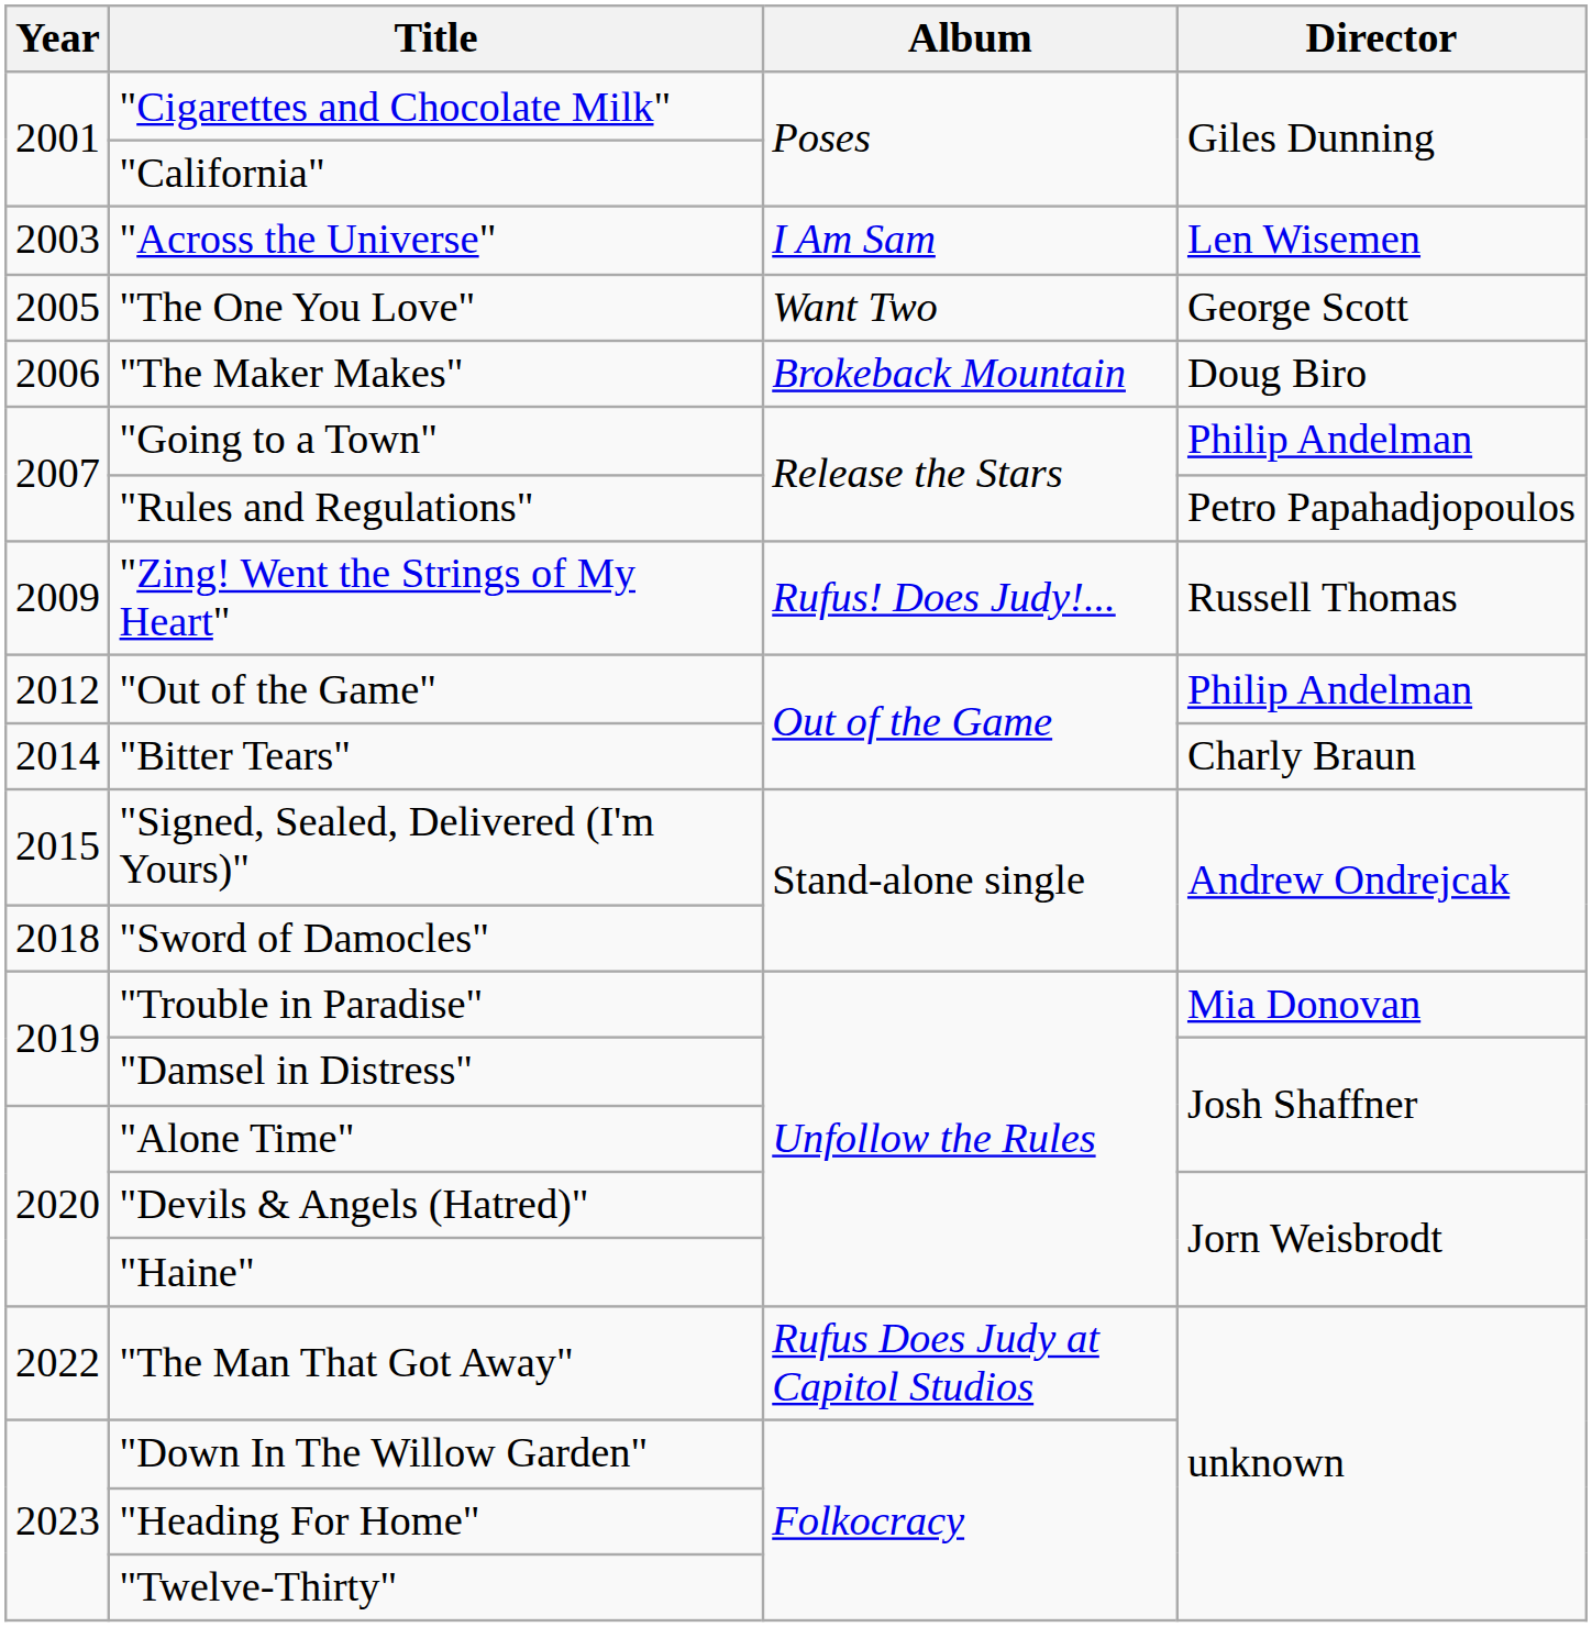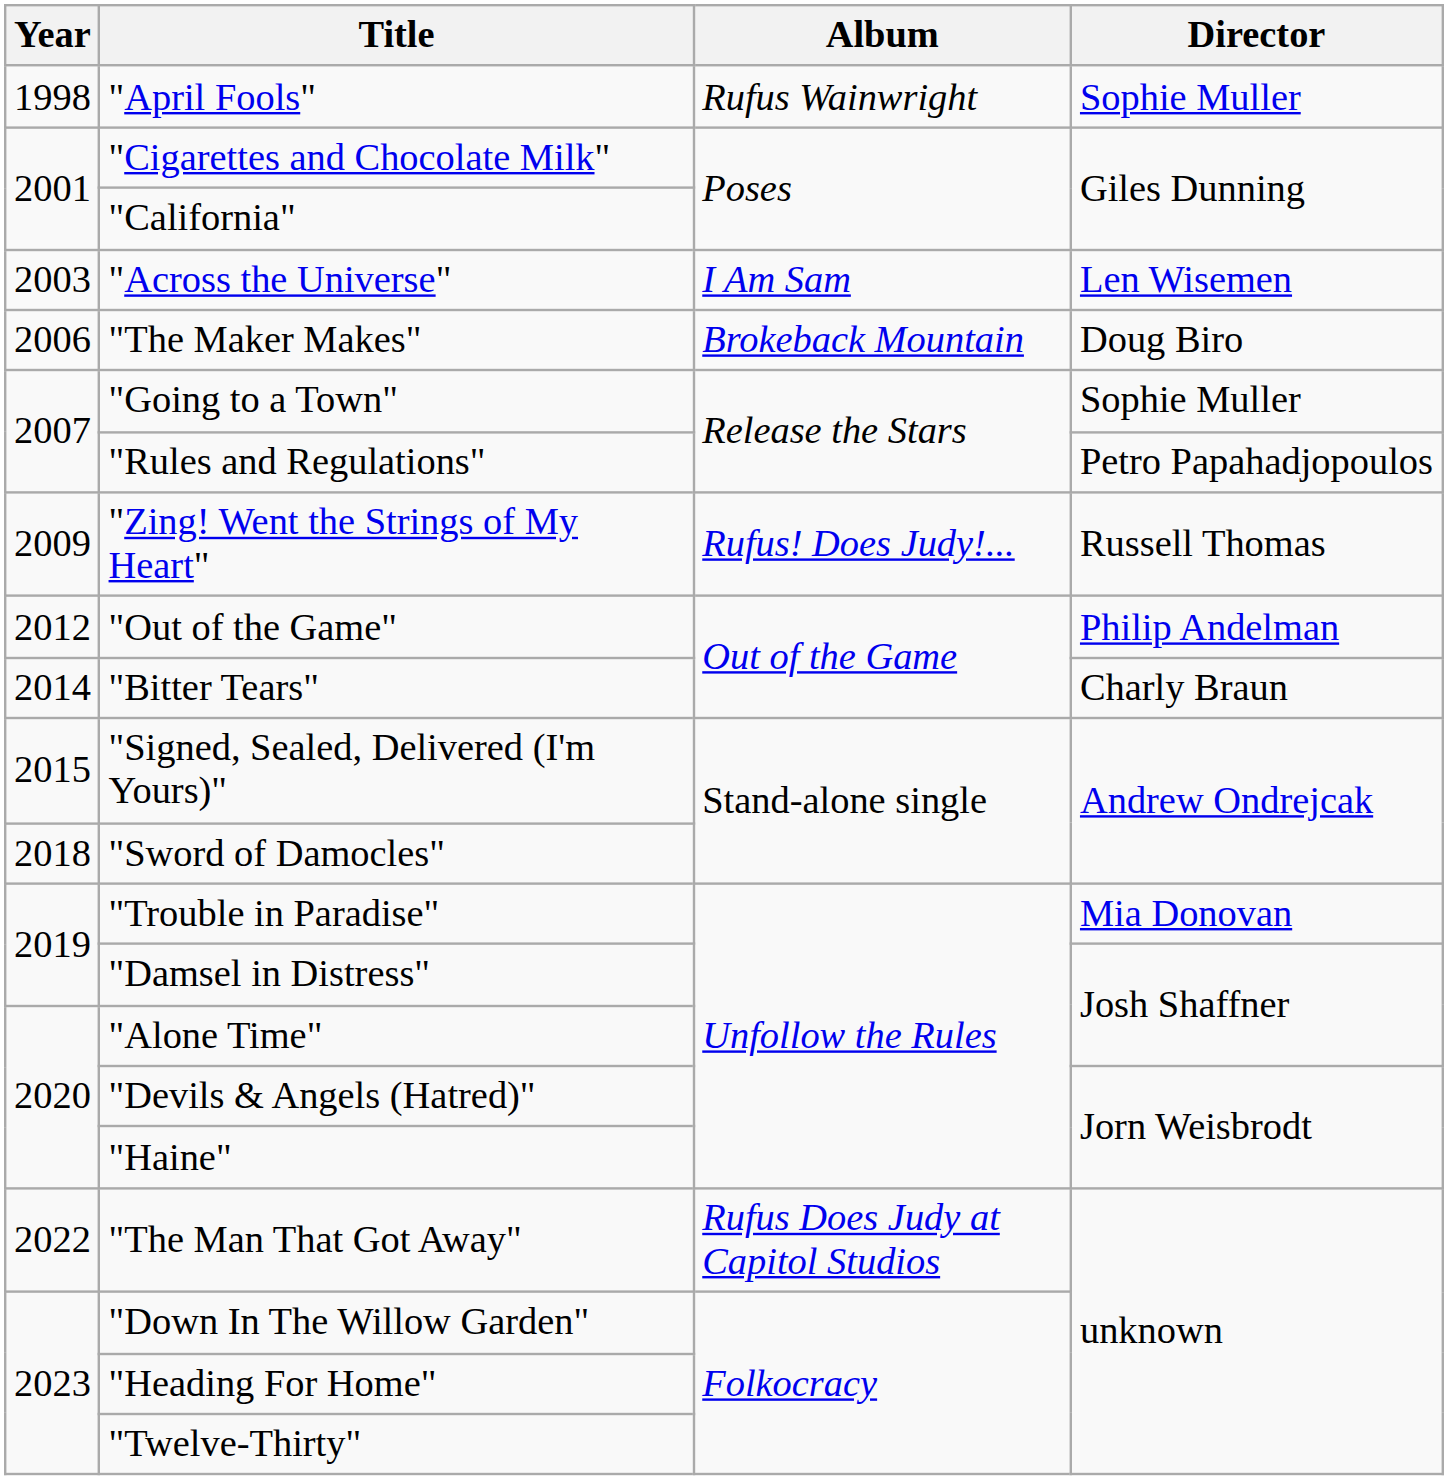 <table class="wikitable">
 <tr>
 <th>Year</th>
 <th width="240">Title</th>
 <th width="150">Album</th>
 <th>Director</th>
+</tr>
+<tr>
+<td align="center">1998</td>
+<td>"<a href='#'>April Fools</a>"</td>
+<td><em>Rufus Wainwright</em></td>
+<td><a href='#'>Sophie Muller</a></td>
 </tr>
 <tr>
 <td align="center" rowspan=2>2001</td>
 <td>"<a href='#'>Cigarettes and Chocolate Milk</a>"</td>
 <td rowspan=2><em>Poses</em></td>
 <td rowspan=2>Giles Dunning</td>
 </tr>
 <tr>
 <td>"California"</td>
 </tr>
 <tr>
 <td align="center">2003</td>
 <td>"<a href='#'>Across the Universe</a>"</td>
 <td><em><a href='#'>I Am Sam</a></em></td>
 <td><a href='#'>Len Wisemen</a></td>
 </tr>
 <tr>
-<td align="center">2005</td>
-<td>"The One You Love"</td>
-<td><em>Want Two</em></td>
-<td>George Scott</td>
-</tr>
-<tr>
 <td align="center">2006</td>
 <td>"The Maker Makes"</td>
 <td><em><a href='#'>Brokeback Mountain</a></em></td>
 <td>Doug Biro</td>
 </tr>
 <tr>
 <td align="center" rowspan=2>2007</td>
 <td>"Going to a Town"</td>
 <td rowspan=2><em>Release the Stars</em></td>
-<td><a href='#'>Philip Andelman</a></td>
+<td>Sophie Muller</td>
 </tr>
 <tr>
 <td>"Rules and Regulations"</td>
 <td>Petro Papahadjopoulos</td>
 </tr>
 <tr>
 <td align="center">2009</td>
 <td>"<a href='#'>Zing! Went the Strings of My Heart</a>"</td>
 <td><em><a href='#'>Rufus! Does Judy!...</a></em></td>
 <td>Russell Thomas</td>
 </tr>
 <tr>
 <td align="center">2012</td>
 <td>"Out of the Game"</td>
 <td rowspan="2"><em><a href='#'>Out of the Game</a></em></td>
 <td><a href='#'>Philip Andelman</a></td>
 </tr>
 <tr>
 <td>2014</td>
 <td>"Bitter Tears"</td>
 <td>Charly Braun</td>
 </tr>
 <tr>
 <td>2015</td>
 <td>"Signed, Sealed, Delivered (I'm Yours)"</td>
 <td rowspan="2">Stand-alone single</td>
 <td rowspan="2"><a href='#'>Andrew Ondrejcak</a></td>
 </tr>
 <tr>
 <td>2018</td>
 <td>"Sword of Damocles"</td>
 </tr>
 <tr>
 <td rowspan="2">2019</td>
 <td>"Trouble in Paradise"</td>
 <td rowspan="5"><em><a href='#'>Unfollow the Rules</a></em></td>
 <td><a href='#'>Mia Donovan</a></td>
 </tr>
 <tr>
 <td>"Damsel in Distress"</td>
 <td rowspan="2">Josh Shaffner</td>
 </tr>
 <tr>
 <td rowspan="3">2020</td>
 <td>"Alone Time"</td>
 </tr>
 <tr>
 <td>"Devils & Angels (Hatred)"</td>
 <td rowspan="2">Jorn Weisbrodt</td>
 </tr>
 <tr>
 <td>"Haine"</td>
 </tr>
 <tr>
 <td>2022</td>
 <td>"The Man That Got Away"</td>
 <td><em><a href='#'>Rufus Does Judy at Capitol Studios</a></em></td>
 <td rowspan="4">unknown</td>
 </tr>
 <tr>
 <td rowspan="3">2023</td>
 <td>"Down In The Willow Garden"</td>
 <td rowspan="3"><em><a href='#'>Folkocracy</a></em></td>
 </tr>
 <tr>
 <td>"Heading For Home"</td>
 </tr>
 <tr>
 <td>"Twelve-Thirty"</td>
 </tr>
 </table>
